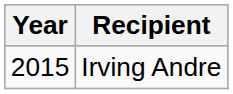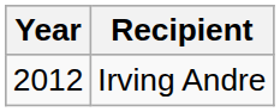 <table class="wikitable sortable">
 <tr>
 <th>Year</th>
 <th>Recipient</th>
 </tr>
 <tr>
-<td>2015</td>
+<td>2012</td>
 <td>Irving Andre</td>
 </tr>
 </table>
